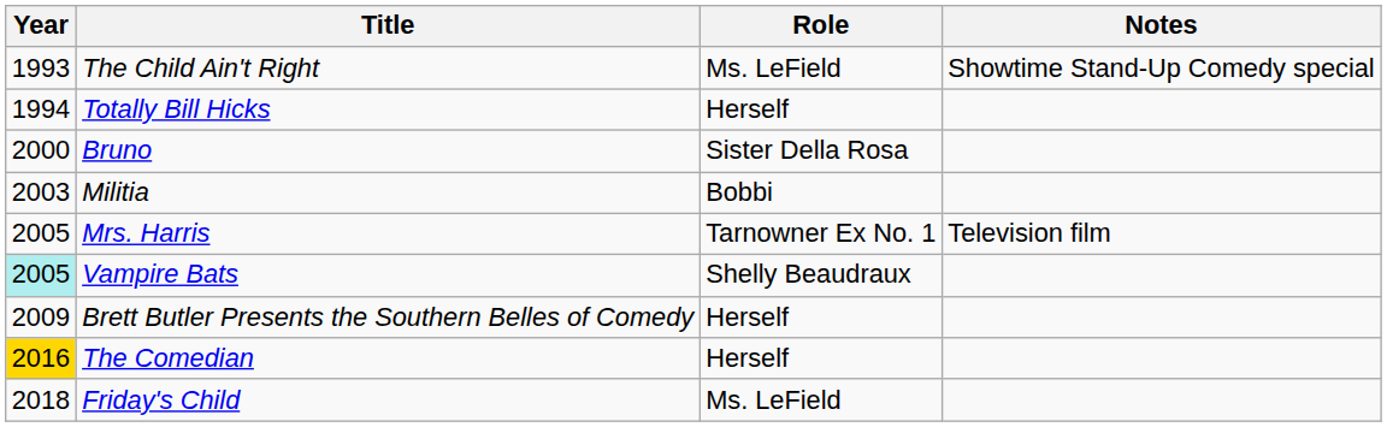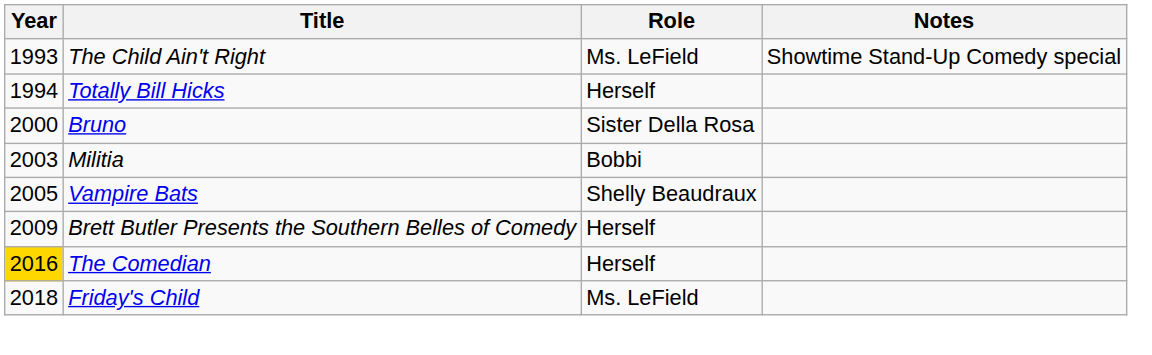 <table class="wikitable sortable">
 <tr>
 <th>Year</th>
 <th>Title</th>
 <th>Role</th>
 <th>Notes</th>
 </tr>
 <tr>
 <td>1993</td>
 <td><em>The Child Ain't Right</em></td>
 <td>Ms. LeField</td>
 <td>Showtime Stand-Up Comedy special</td>
 </tr>
 <tr>
 <td>1994</td>
 <td><em><a href='#'>Totally Bill Hicks</a></em></td>
 <td>Herself</td>
 </tr>
 <tr>
 <td>2000</td>
 <td><em><a href='#'>Bruno</a></em></td>
 <td>Sister Della Rosa</td>
 <td></td>
 </tr>
 <tr>
 <td>2003</td>
 <td><em>Militia</em></td>
 <td>Bobbi</td>
 <td></td>
 </tr>
 <tr>
 <td>2005</td>
-<td><em><a href='#'>Mrs. Harris</a></em></td>
-<td>Tarnowner Ex No. 1</td>
-<td>Television film</td>
-</tr>
-<tr>
-<td style="background: paleturquoise;">2005</td>
 <td><em><a href='#'>Vampire Bats</a></em></td>
 <td>Shelly Beaudraux</td>
 <td></td>
 </tr>
 <tr>
 <td>2009</td>
 <td><em>Brett Butler Presents the Southern Belles of Comedy</em></td>
 <td>Herself</td>
 <td></td>
 </tr>
 <tr>
 <td style="background: gold;">2016</td>
 <td><em><a href='#'>The Comedian</a></em></td>
 <td>Herself</td>
 <td></td>
 </tr>
 <tr>
 <td>2018</td>
 <td><em><a href='#'>Friday's Child</a></em></td>
 <td>Ms. LeField</td>
 <td></td>
 </tr>
 </table>
